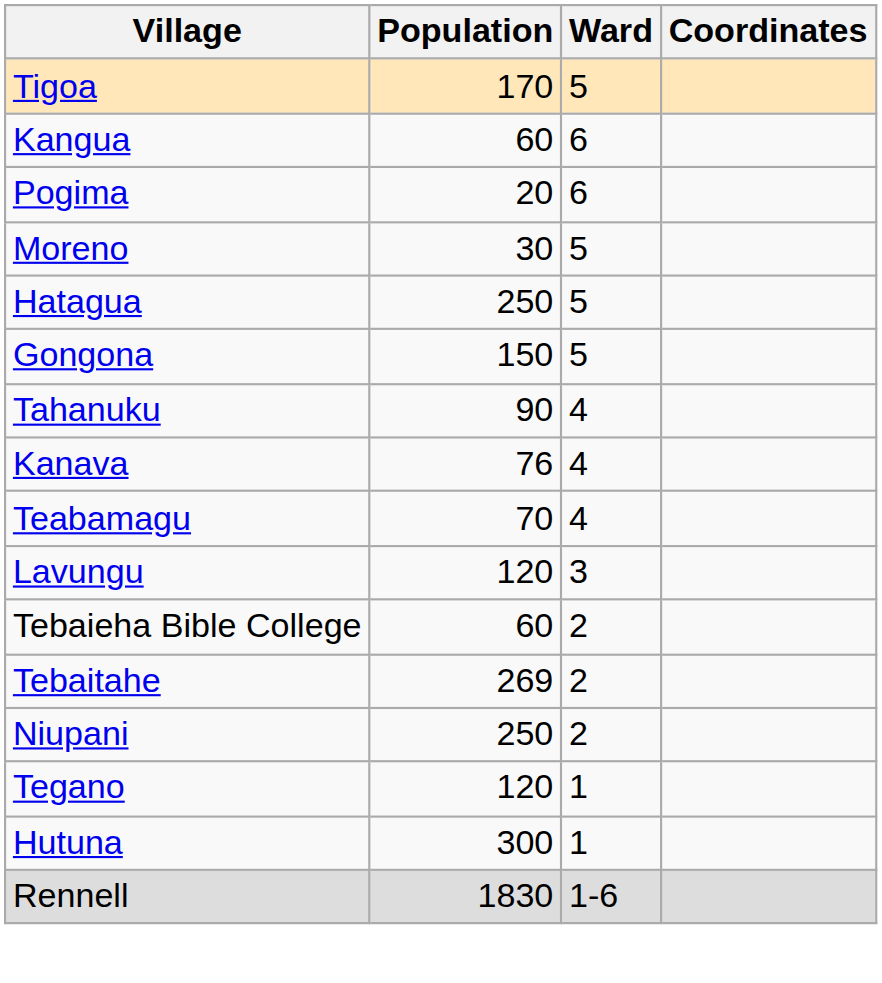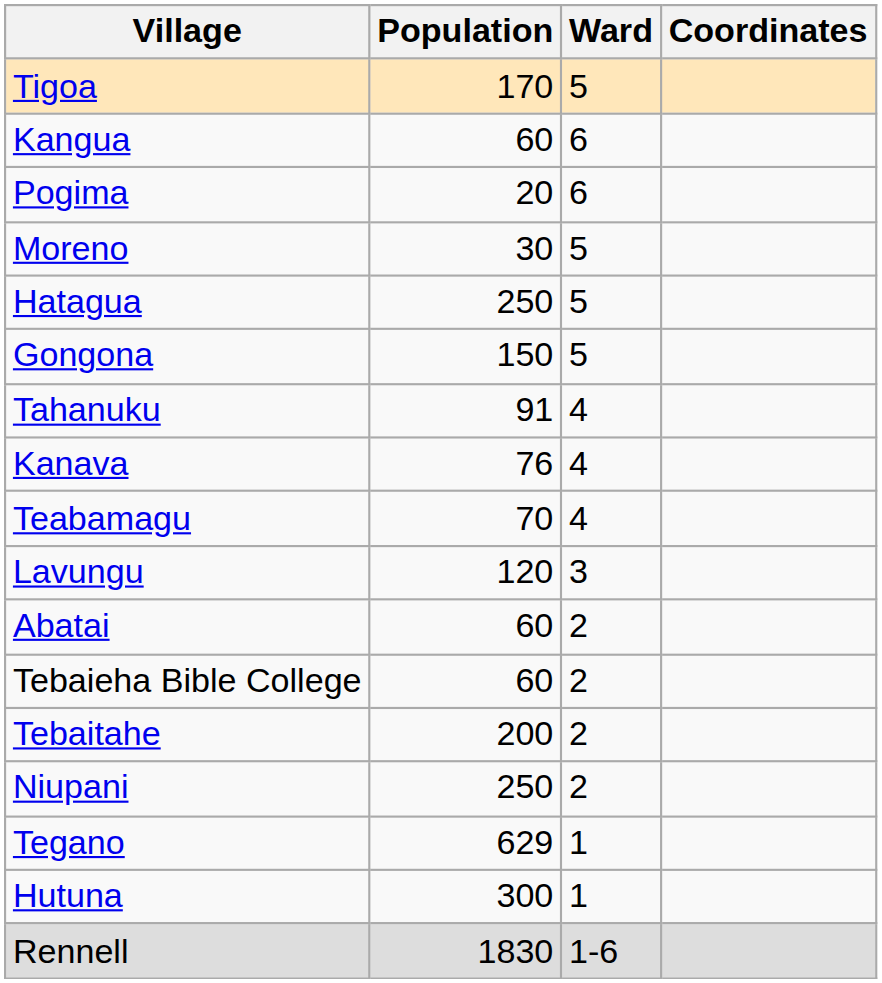 <table class="wikitable sortable">
 <tr style="background: #CCC;">
 <th>Village</th>
 <th>Population</th>
 <th>Ward</th>
 <th>Coordinates</th>
 </tr>
 <tr bgcolor="#FFE7BA">
 <td><a href='#'>Tigoa</a></td>
 <td align="right">170</td>
 <td>5</td>
 <td></td>
 </tr>
 <tr>
 <td><a href='#'>Kangua</a></td>
 <td align="right">60</td>
 <td>6</td>
 <td></td>
 </tr>
 <tr>
 <td><a href='#'>Pogima</a></td>
 <td align="right">20</td>
 <td>6</td>
 <td></td>
 </tr>
 <tr>
 <td><a href='#'>Moreno</a></td>
 <td align="right">30</td>
 <td>5</td>
 <td></td>
 </tr>
 <tr>
 <td><a href='#'>Hatagua</a></td>
 <td align="right">250</td>
 <td>5</td>
 <td></td>
 </tr>
 <tr>
 <td><a href='#'>Gongona</a></td>
 <td align="right">150</td>
 <td>5</td>
 <td></td>
 </tr>
 <tr>
 <td><a href='#'>Tahanuku</a></td>
-<td align="right">90</td>
+<td align="right">91</td>
 <td>4</td>
 <td></td>
 </tr>
 <tr>
 <td><a href='#'>Kanava</a></td>
 <td align="right">76</td>
 <td>4</td>
 <td></td>
 </tr>
 <tr>
 <td><a href='#'>Teabamagu</a></td>
 <td align="right">70</td>
 <td>4</td>
 <td></td>
 </tr>
 <tr>
 <td><a href='#'>Lavungu</a></td>
 <td align="right">120</td>
 <td>3</td>
 <td></td>
 </tr>
 <tr>
+<td><a href='#'>Abatai</a></td>
+<td align="right">60</td>
+<td>2</td>
+<td></td>
+</tr>
+<tr>
 <td>Tebaieha Bible College</td>
 <td align="right">60</td>
 <td>2</td>
 <td></td>
 </tr>
 <tr>
 <td><a href='#'>Tebaitahe</a></td>
-<td align="right">269</td>
+<td align="right">200</td>
 <td>2</td>
 <td></td>
 </tr>
 <tr>
 <td><a href='#'>Niupani</a></td>
 <td align="right">250</td>
 <td>2</td>
 <td></td>
 </tr>
 <tr>
 <td><a href='#'>Tegano</a></td>
-<td align="right">120</td>
+<td align="right">629</td>
 <td>1</td>
 <td></td>
 </tr>
 <tr>
 <td><a href='#'>Hutuna</a></td>
 <td align="right">300</td>
 <td>1</td>
 <td></td>
 </tr>
 <tr style="background: #DDD;" | class="sortbottom">
 <td>Rennell</td>
 <td align="right">1830</td>
 <td>1-6</td>
 <td></td>
 </tr>
 </table>
